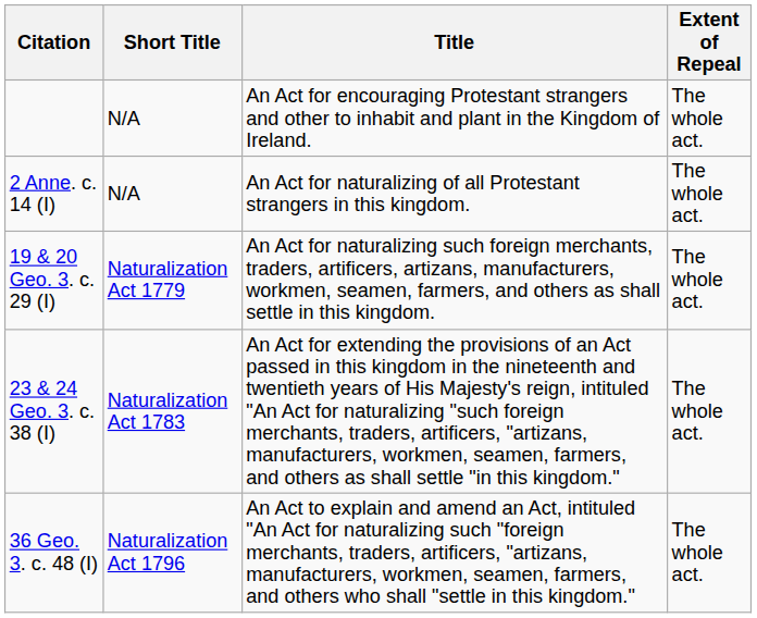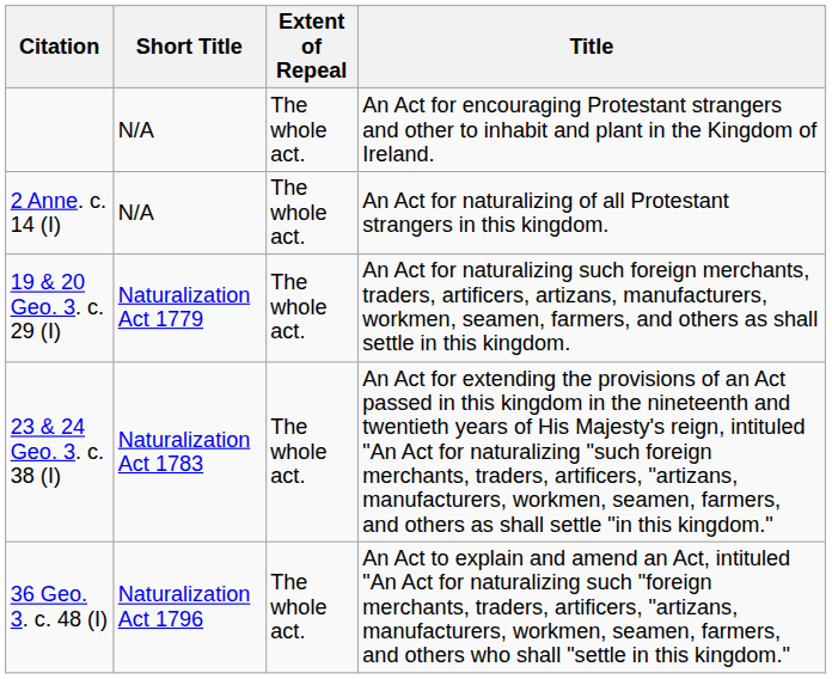 <table class="wikitable">
 <tr>
 <th>Citation</th>
 <th>Short Title</th>
+<th>Extent of Repeal</th>
 <th>Title</th>
-<th>Extent of Repeal</th>
 </tr>
 <tr>
 <td></td>
 <td>N/A</td>
+<td>The whole act.</td>
 <td>An Act for encouraging Protestant strangers and other to inhabit and plant in the Kingdom of Ireland.</td>
-<td>The whole act.</td>
 </tr>
 <tr>
 <td><a href='#'>2 Anne</a>. c. 14 (I)</td>
 <td>N/A</td>
+<td>The whole act.</td>
 <td>An Act for naturalizing of all Protestant strangers in this kingdom.</td>
-<td>The whole act.</td>
 </tr>
 <tr>
 <td><a href='#'>19 & 20 Geo. 3</a>. c. 29 (I)</td>
 <td><a href='#'>Naturalization Act 1779</a></td>
+<td>The whole act.</td>
 <td>An Act for naturalizing such foreign merchants, traders, artificers, artizans, manufacturers, workmen, seamen, farmers, and others as shall settle in this kingdom.</td>
-<td>The whole act.</td>
 </tr>
 <tr>
 <td><a href='#'>23 & 24 Geo. 3</a>. c. 38 (I)</td>
 <td><a href='#'>Naturalization Act 1783</a></td>
+<td>The whole act.</td>
 <td>An Act for extending the provisions of an Act passed in this kingdom in the nineteenth and twentieth years of His Majesty's reign, intituled "An Act for naturalizing "such foreign merchants, traders, artificers, "artizans, manufacturers, workmen, seamen, farmers, and others as shall settle "in this kingdom."</td>
-<td>The whole act.</td>
 </tr>
 <tr>
 <td><a href='#'>36 Geo. 3</a>. c. 48 (I)</td>
 <td><a href='#'>Naturalization Act 1796</a></td>
+<td>The whole act.</td>
 <td>An Act to explain and amend an Act, intituled "An Act for naturalizing such "foreign merchants, traders, artificers, "artizans, manufacturers, workmen, seamen, farmers, and others who shall "settle in this kingdom."</td>
-<td>The whole act.</td>
 </tr>
 </table>
